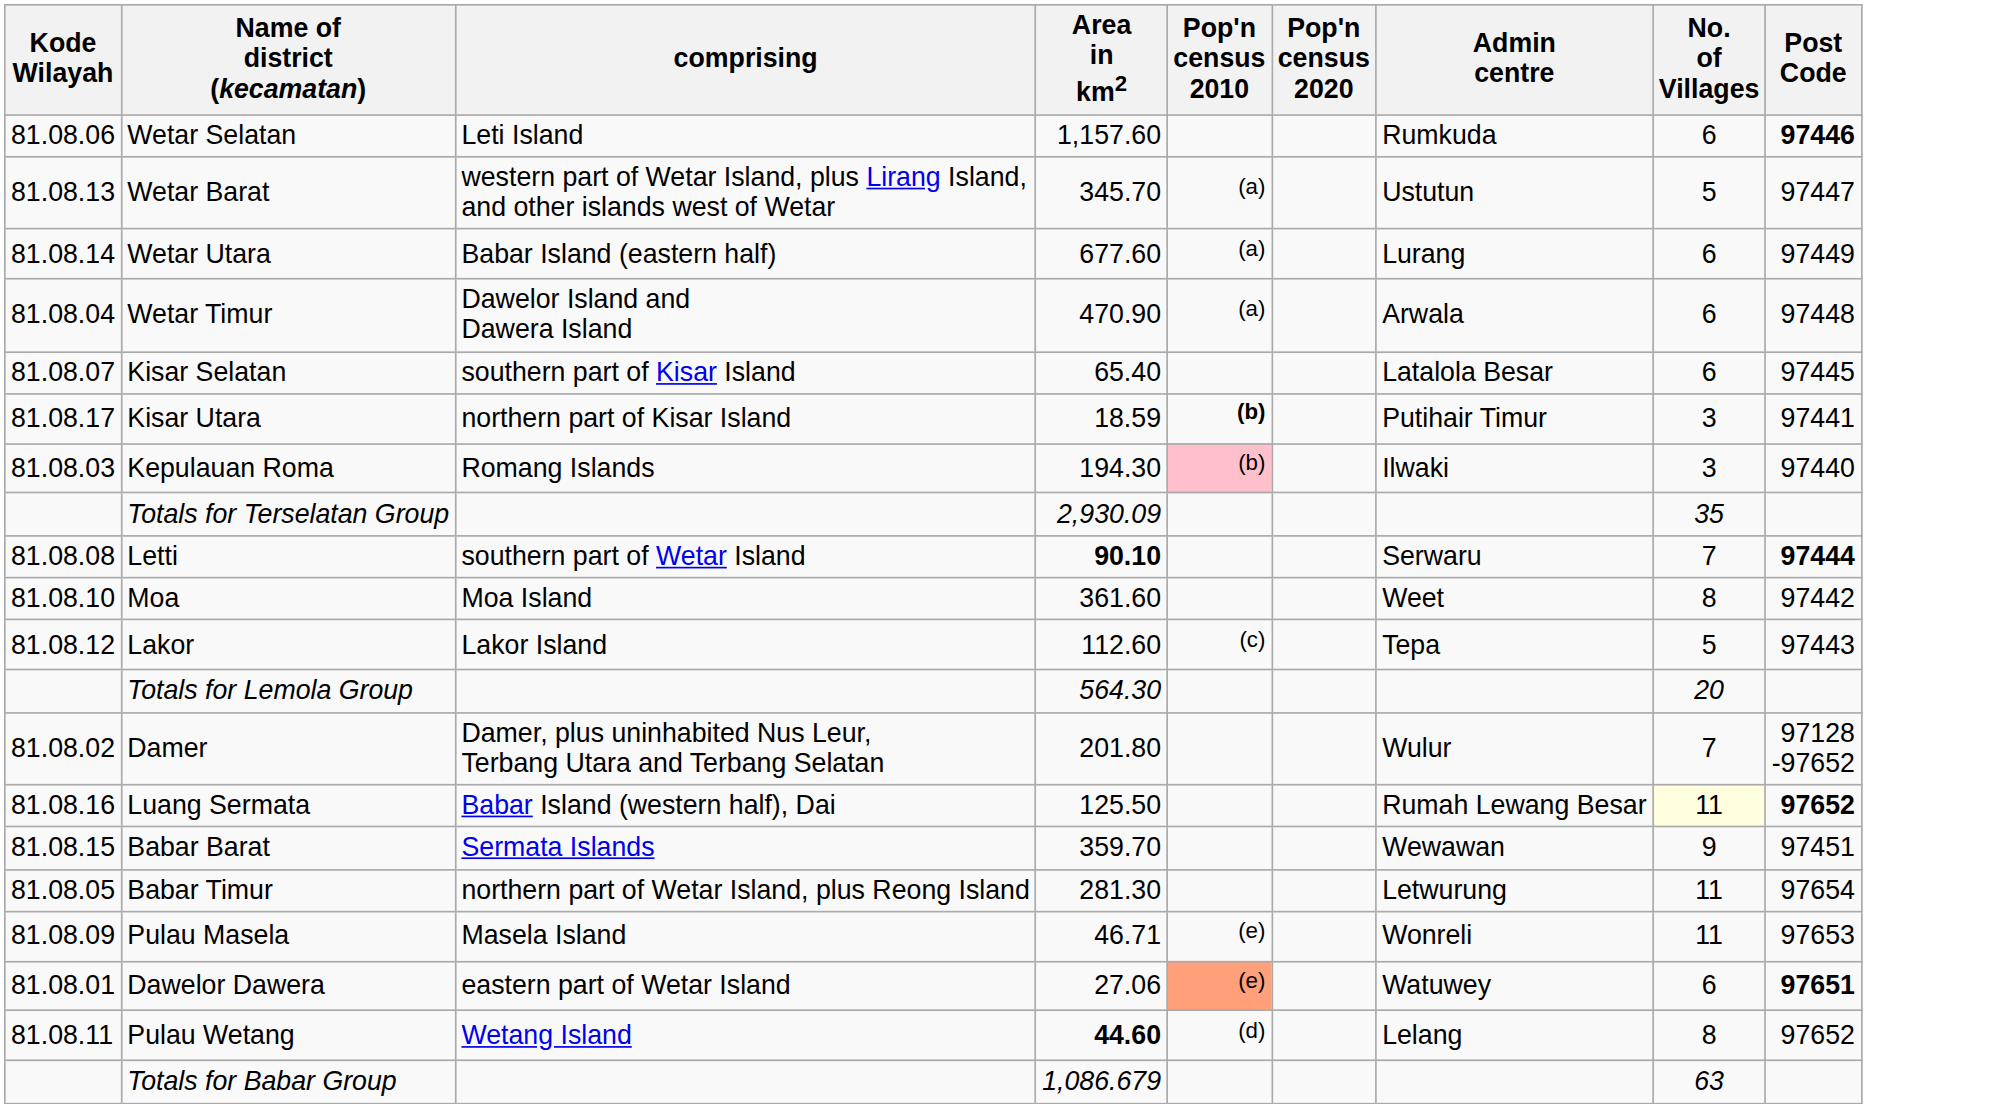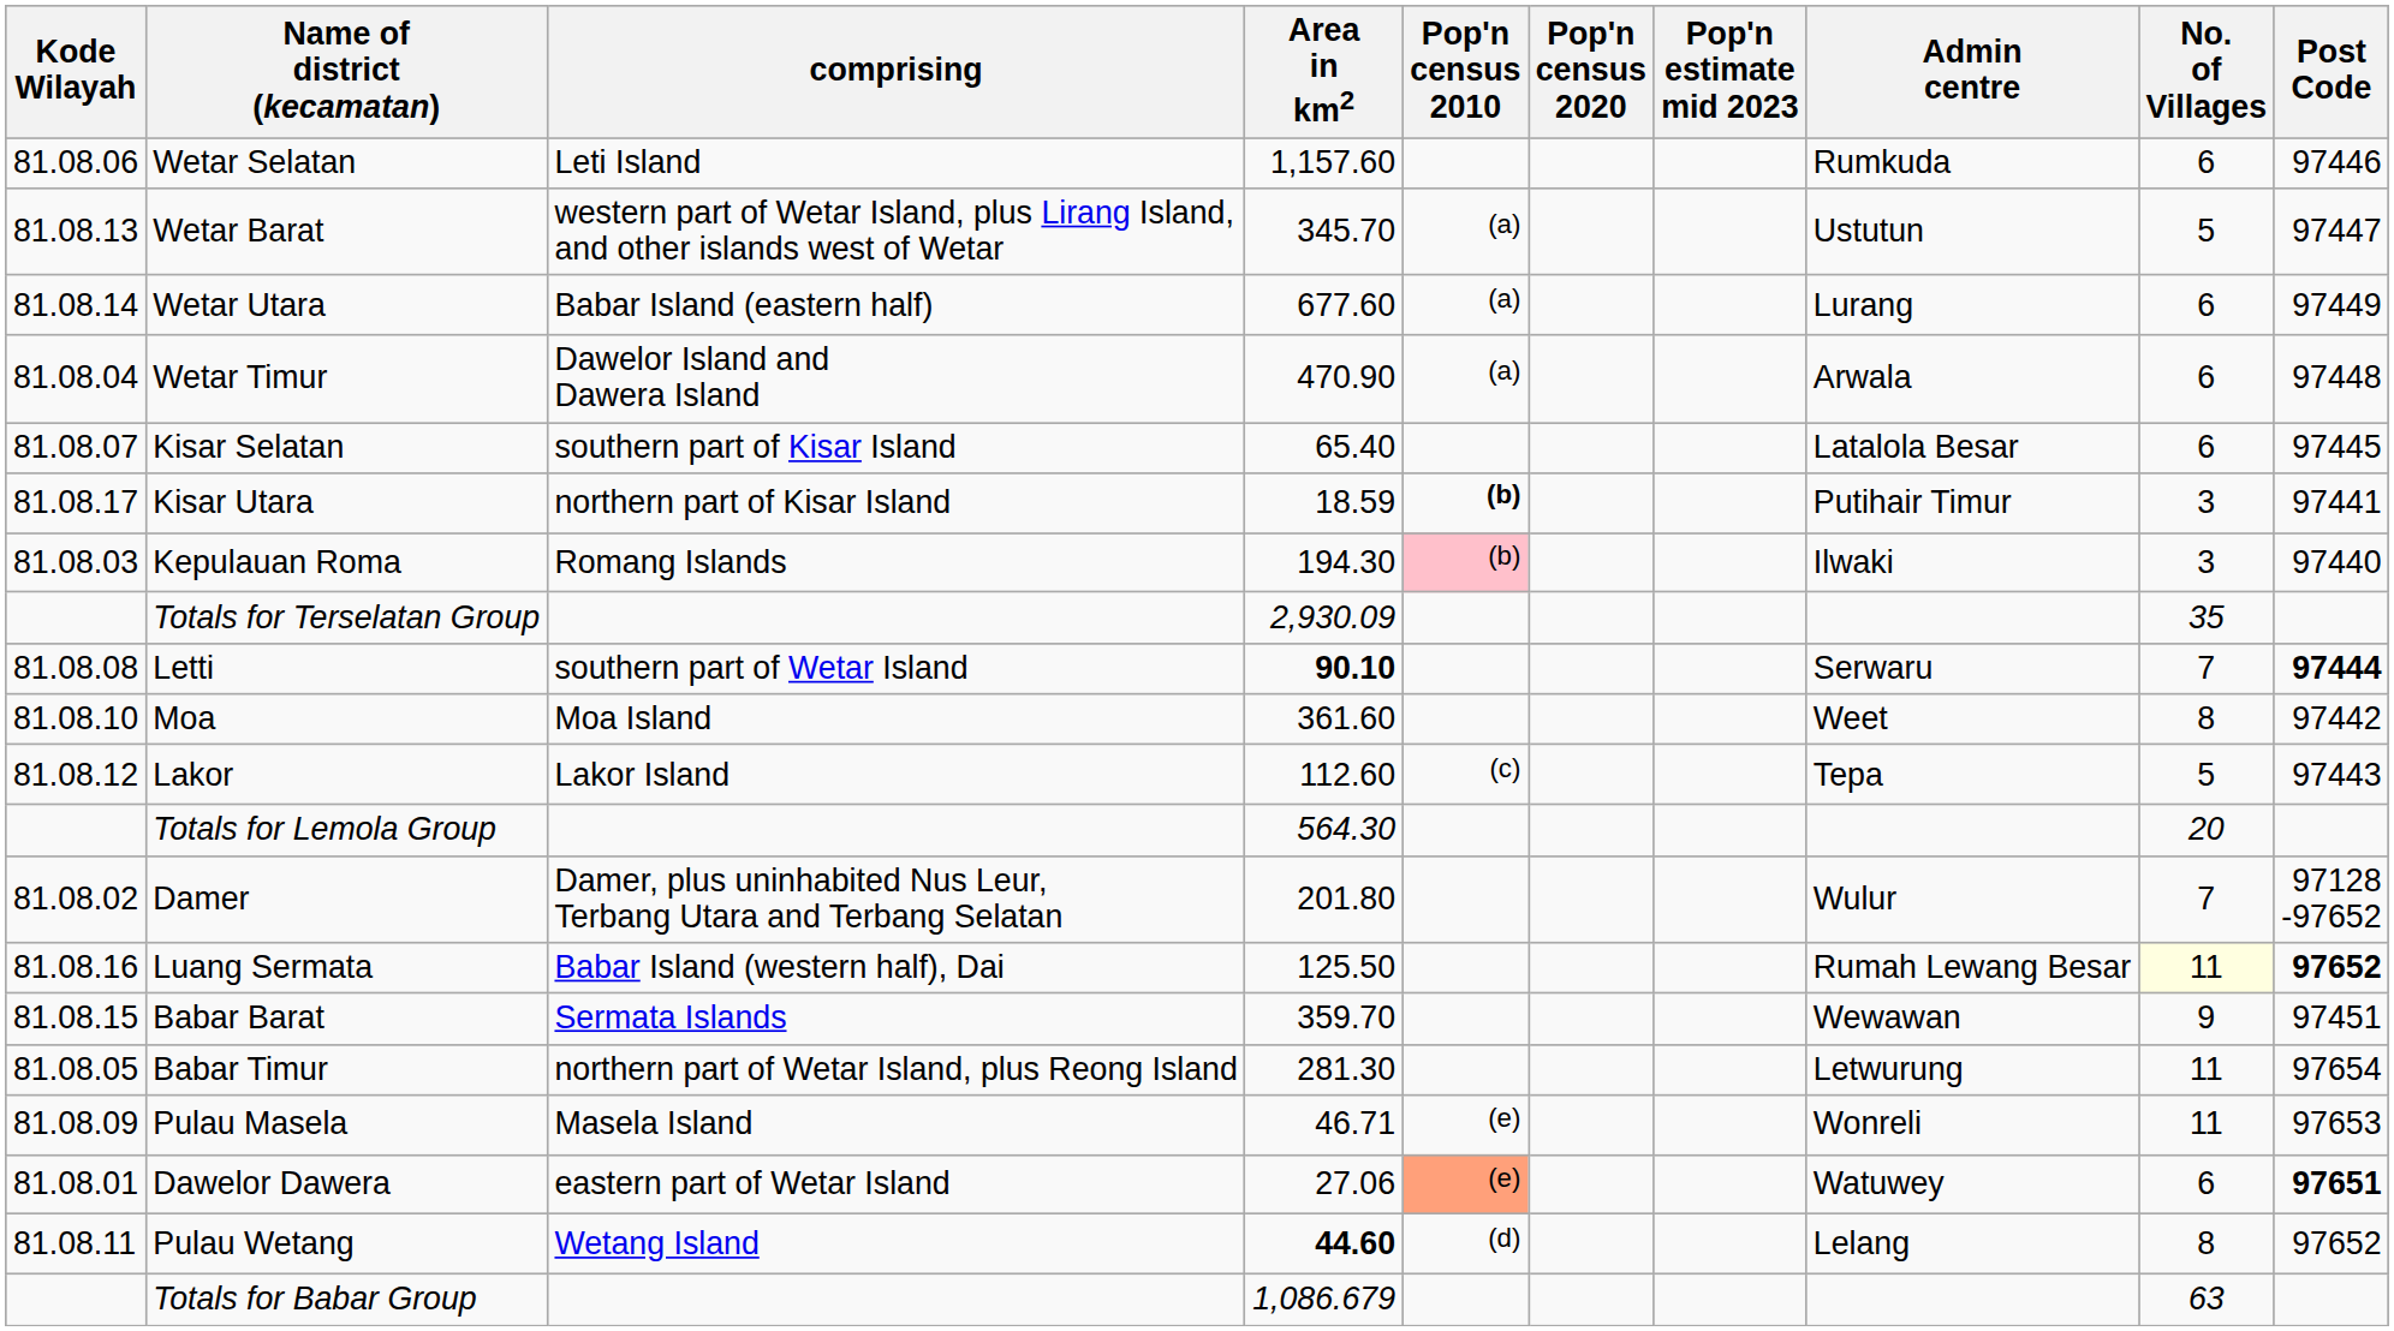 <table class="sortable wikitable">
 <tr>
 <th>Kode<br>Wilayah</th>
 <th>Name of<br>district<br>(<em>kecamatan</em>)</th>
 <th>comprising</th>
 <th>Area <br>in <br>km<sup>2</sup></th>
 <th>Pop'n<br>census<br>2010</th>
 <th>Pop'n<br>census<br>2020</th>
+<th>Pop'n<br>estimate<br>mid 2023</th>
 <th>Admin<br>centre</th>
 <th>No.<br> of<br>Villages</th>
 <th>Post<br>Code</th>
 </tr>
 <tr>
 <td>81.08.06</td>
 <td>Wetar Selatan</td>
 <td>Leti Island</td>
 <td align="right">1,157.60</td>
 <td align="right"></td>
 <td align="right"></td>
+<td align="right"></td>
 <td>Rumkuda</td>
 <td align="center">6</td>
-<td align="right"><strong>97446</strong></td>
+<td align="right">97446</td>
 </tr>
 <tr>
 <td>81.08.13</td>
 <td>Wetar Barat</td>
 <td>western part of Wetar Island, plus <a href='#'>Lirang</a> Island, <br>and other islands west of Wetar</td>
 <td align="right">345.70</td>
 <td align="right"><sup>(a)</sup></td>
+<td align="right"></td>
 <td align="right"></td>
 <td>Ustutun</td>
 <td align="center">5</td>
 <td align="right">97447</td>
 </tr>
 <tr>
 <td>81.08.14</td>
 <td>Wetar Utara</td>
 <td>Babar Island (eastern half)</td>
 <td align="right">677.60</td>
 <td align="right"><sup>(a)</sup></td>
 <td align="right"></td>
+<td align="right"></td>
 <td>Lurang</td>
 <td align="center">6</td>
 <td align="right">97449</td>
 </tr>
 <tr>
 <td>81.08.04</td>
 <td>Wetar Timur</td>
 <td>Dawelor Island and <br>Dawera Island</td>
 <td align="right">470.90</td>
 <td align="right"><sup>(a)</sup></td>
 <td align="right"></td>
+<td align="right"></td>
 <td>Arwala</td>
 <td align="center">6</td>
 <td align="right">97448</td>
 </tr>
 <tr>
 <td>81.08.07</td>
 <td>Kisar Selatan</td>
 <td>southern part of <a href='#'>Kisar</a> Island</td>
 <td align="right">65.40</td>
+<td align="right"></td>
 <td align="right"></td>
 <td align="right"></td>
 <td>Latalola Besar</td>
 <td align="center">6</td>
 <td align="right">97445</td>
 </tr>
 <tr>
 <td>81.08.17</td>
 <td>Kisar Utara</td>
 <td>northern part of Kisar Island</td>
 <td align="right">18.59</td>
 <td align="right"><strong><sup>(b)</sup></strong></td>
 <td align="right"></td>
+<td align="right"></td>
 <td>Putihair Timur</td>
 <td align="center">3</td>
 <td align="right">97441</td>
 </tr>
 <tr>
 <td>81.08.03</td>
 <td>Kepulauan Roma</td>
 <td>Romang Islands</td>
 <td align="right">194.30</td>
 <td align="right" style="background: pink;"><sup>(b)</sup></td>
 <td align="right"></td>
+<td align="right"></td>
 <td>Ilwaki</td>
 <td align="center">3</td>
 <td align="right">97440</td>
 </tr>
 <tr>
 <td></td>
 <td><em>Totals for Terselatan Group</em></td>
 <td></td>
 <td align="right"><em>2,930.09</em></td>
+<td align="right"><em></em></td>
 <td align="right"><em></em></td>
 <td align="right"><em></em></td>
 <td></td>
 <td align="center"><em>35</em></td>
 <td align="right"></td>
 </tr>
 <tr>
 <td>81.08.08</td>
 <td>Letti</td>
 <td>southern part of <a href='#'>Wetar</a> Island</td>
 <td align="right"><strong>90.10</strong></td>
 <td align="right"></td>
 <td align="right"></td>
+<td align="right"></td>
 <td>Serwaru</td>
 <td align="center">7</td>
 <td align="right"><strong>97444</strong></td>
 </tr>
 <tr>
 <td>81.08.10</td>
 <td>Moa</td>
 <td>Moa Island</td>
 <td align="right">361.60</td>
+<td align="right"></td>
 <td align="right"></td>
 <td align="right"></td>
 <td>Weet</td>
 <td align="center">8</td>
 <td align="right">97442</td>
 </tr>
 <tr>
 <td>81.08.12</td>
 <td>Lakor</td>
 <td>Lakor Island</td>
 <td align="right">112.60</td>
 <td align="right"><sup>(c)</sup></td>
 <td align="right"></td>
+<td align="right"></td>
 <td>Tepa</td>
 <td align="center">5</td>
 <td align="right">97443</td>
 </tr>
 <tr>
 <td></td>
 <td><em>Totals for Lemola Group</em></td>
 <td></td>
 <td align="right"><em>564.30</em></td>
+<td align="right"><em></em></td>
 <td align="right"><em></em></td>
 <td align="right"><em></em></td>
 <td></td>
 <td align="center"><em>20</em></td>
 <td align="right"></td>
 </tr>
 <tr>
 <td>81.08.02</td>
 <td>Damer</td>
 <td>Damer, plus uninhabited Nus Leur, <br>Terbang Utara and Terbang Selatan</td>
 <td align="right">201.80</td>
 <td align="right"></td>
 <td align="right"></td>
+<td align="right"></td>
 <td>Wulur</td>
 <td align="center">7</td>
 <td align="right">97128<br>-97652</td>
 </tr>
 <tr>
 <td>81.08.16</td>
 <td>Luang Sermata</td>
 <td><a href='#'>Babar</a> Island (western half), Dai</td>
 <td align="right">125.50</td>
+<td align="right"></td>
 <td align="right"></td>
 <td align="right"></td>
 <td>Rumah Lewang Besar</td>
 <td align="center" style="background: lightyellow;">11</td>
 <td align="right"><strong>97652</strong></td>
 </tr>
 <tr>
 <td>81.08.15</td>
 <td>Babar Barat</td>
 <td><a href='#'>Sermata Islands</a></td>
 <td align="right">359.70</td>
 <td align="right"></td>
 <td align="right"></td>
+<td align="right"></td>
 <td>Wewawan</td>
 <td align="center">9</td>
 <td align="right">97451</td>
 </tr>
 <tr>
 <td>81.08.05</td>
 <td>Babar Timur</td>
 <td>northern part of Wetar Island, plus Reong Island</td>
 <td align="right">281.30</td>
+<td align="right"></td>
 <td align="right"></td>
 <td align="right"></td>
 <td>Letwurung</td>
 <td align="center">11</td>
 <td align="right">97654</td>
 </tr>
 <tr>
 <td>81.08.09</td>
 <td>Pulau Masela</td>
 <td>Masela Island</td>
 <td align="right">46.71</td>
 <td align="right"><sup>(e)</sup></td>
 <td align="right"></td>
+<td align="right"></td>
 <td>Wonreli</td>
 <td align="center">11</td>
 <td align="right">97653</td>
 </tr>
 <tr>
 <td>81.08.01</td>
 <td>Dawelor Dawera</td>
 <td>eastern part of Wetar Island</td>
 <td align="right">27.06</td>
 <td align="right" style="background: lightsalmon;"><sup>(e)</sup></td>
+<td align="right"></td>
 <td align="right"></td>
 <td>Watuwey</td>
 <td align="center">6</td>
 <td align="right"><strong>97651</strong></td>
 </tr>
 <tr>
 <td>81.08.11</td>
 <td>Pulau Wetang</td>
 <td><a href='#'>Wetang Island</a></td>
 <td align="right"><strong>44.60</strong></td>
 <td align="right"><sup>(d)</sup></td>
 <td align="right"></td>
+<td align="right"></td>
 <td>Lelang</td>
 <td align="center">8</td>
 <td align="right">97652</td>
 </tr>
 <tr>
 <td></td>
 <td><em>Totals for Babar Group</em></td>
 <td></td>
 <td align="right"><em>1,086.679</em></td>
 <td align="right"><em></em></td>
 <td align="right"><em></em></td>
+<td align="right"><em></em></td>
 <td></td>
 <td align="center"><em>63</em></td>
 <td align="right"></td>
 </tr>
 </table>
